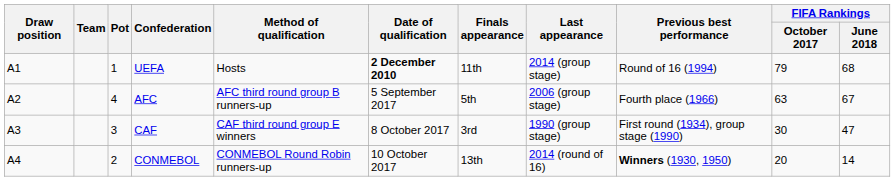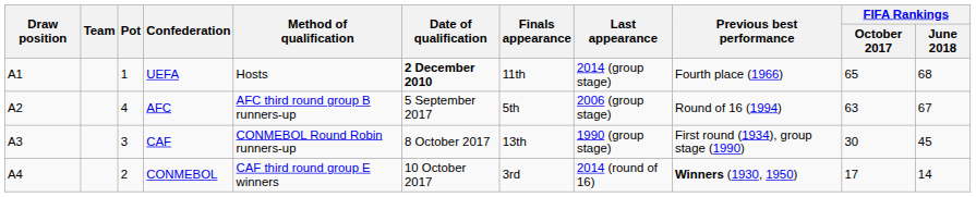 <table class="wikitable sortable">
 <tr>
 <th rowspan=2>Draw position</th>
 <th rowspan=2>Team</th>
 <th rowspan=2>Pot</th>
 <th rowspan=2>Confederation</th>
 <th rowspan=2>Method of<br>qualification</th>
 <th rowspan=2>Date of<br>qualification</th>
 <th rowspan=2 data-sort-type="number">Finals<br>appearance</th>
 <th rowspan=2>Last<br>appearance</th>
 <th rowspan=2>Previous best<br>performance</th>
 <th colspan=2><a href='#'>FIFA Rankings</a></th>
 </tr>
 <tr>
 <th>October 2017</th>
 <th>June 2018</th>
 </tr>
 <tr>
 <td>A1</td>
 <td style=white-space:nowrap></td>
 <td>1</td>
 <td><a href='#'>UEFA</a></td>
 <td data-sort-value="*">Hosts</td>
 <td><strong>2 December 2010</strong></td>
 <td>11th</td>
 <td><a href='#'>2014</a> (group stage)</td>
-<td data-sort-value="3.1">Round of 16 (<a href='#'>1994</a>)</td>
-<td>79</td>
+<td data-sort-value="4.1">Fourth place (<a href='#'>1966</a>)</td>
+<td>65</td>
 <td>68</td>
 </tr>
 <tr>
 <td>A2</td>
 <td style=white-space:nowrap></td>
 <td>4</td>
 <td><a href='#'>AFC</a></td>
 <td><a href='#'>AFC third round group B</a> runners-up</td>
 <td>5 September 2017</td>
 <td>5th</td>
 <td><a href='#'>2006</a> (group stage)</td>
-<td data-sort-value="4.1">Fourth place (<a href='#'>1966</a>)</td>
+<td data-sort-value="3.1">Round of 16 (<a href='#'>1994</a>)</td>
 <td>63</td>
 <td>67</td>
 </tr>
 <tr>
 <td>A3</td>
 <td style=white-space:nowrap></td>
 <td>3</td>
 <td><a href='#'>CAF</a></td>
-<td><a href='#'>CAF third round group E</a> winners</td>
+<td><a href='#'>CONMEBOL Round Robin</a> runners-up</td>
 <td>8 October 2017</td>
-<td>3rd</td>
+<td>13th</td>
 <td><a href='#'>1990</a> (group stage)</td>
 <td data-sort-value="2.2">First round (<a href='#'>1934</a>), group stage (<a href='#'>1990</a>)</td>
 <td>30</td>
-<td>47</td>
+<td>45</td>
 </tr>
 <tr>
 <td>A4</td>
 <td style=white-space:nowrap></td>
 <td>2</td>
 <td><a href='#'>CONMEBOL</a></td>
-<td><a href='#'>CONMEBOL Round Robin</a> runners-up</td>
+<td><a href='#'>CAF third round group E</a> winners</td>
 <td>10 October 2017</td>
-<td>13th</td>
+<td>3rd</td>
 <td><a href='#'>2014</a> (round of 16)</td>
 <td data-sort-value="8.2"><strong>Winners</strong> (<a href='#'>1930</a>, <a href='#'>1950</a>)</td>
-<td>20</td>
+<td>17</td>
 <td>14</td>
 </tr>
 </table>
